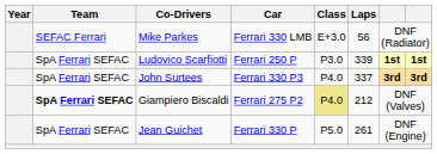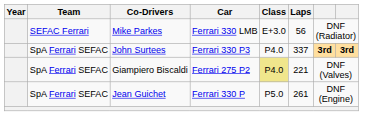 <table class="wikitable" style="text-align:center; font-size:90%">
 <tr>
 <th>Year</th>
 <th>Team</th>
 <th>Co-Drivers</th>
 <th>Car</th>
 <th>Class</th>
 <th>Laps</th>
 <th></th>
 <th></th>
 </tr>
 <tr>
 <th></th>
 <td align=left> <a href='#'>SEFAC Ferrari</a></td>
 <td align=left> <a href='#'>Mike Parkes</a></td>
 <td align=left><a href='#'>Ferrari 330</a> LMB</td>
 <td>E+3.0</td>
 <td>56</td>
 <td colspan=2>DNF<br>(Radiator)</td>
 </tr>
 <tr>
 <th></th>
 <td align=left> SpA <a href='#'>Ferrari</a> SEFAC</td>
-<td align=left> <a href='#'>Ludovico Scarfiotti</a></td>
-<td align=left><a href='#'>Ferrari 250 P</a></td>
-<td>P3.0</td>
-<td>339</td>
-<td style="background:#ffffbf;"><strong>1st</strong></td>
-<td style="background:#ffffbf;"><strong>1st</strong></td>
-</tr>
-<tr>
-<th></th>
-<td align=left> SpA <a href='#'>Ferrari</a> SEFAC</td>
 <td align=left> <a href='#'>John Surtees</a></td>
 <td align=left><a href='#'>Ferrari 330 P3</a></td>
 <td>P4.0</td>
 <td>337</td>
 <td style="background:#ffdf9f;"><strong>3rd</strong></td>
 <td style="background:#ffdf9f;"><strong>3rd</strong></td>
 </tr>
 <tr>
 <th></th>
-<td align=left><strong> SpA <a href='#'>Ferrari</a> SEFAC</strong></td>
+<td align=left> SpA <a href='#'>Ferrari</a> SEFAC</td>
 <td align=left> Giampiero Biscaldi</td>
 <td align=left><a href='#'>Ferrari 275 P2</a></td>
 <td style="background: khaki;">P4.0</td>
-<td>212</td>
+<td>221</td>
 <td colspan=2>DNF<br>(Valves)</td>
 </tr>
 <tr>
 <th></th>
 <td align=left> SpA <a href='#'>Ferrari</a> SEFAC</td>
 <td align=left> <a href='#'>Jean Guichet</a></td>
 <td align=left><a href='#'>Ferrari 330 P</a></td>
 <td>P5.0</td>
 <td>261</td>
 <td colspan=2>DNF<br>(Engine)</td>
 </tr>
 <tr>
 <th colspan="8"></th>
 </tr>
 </table>
